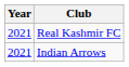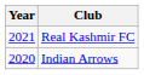 <table class="wikitable", sortable=yes;>
 <tr>
 <th>Year</th>
 <th>Club</th>
 </tr>
 <tr>
 <td><a href='#'>2021</a></td>
 <td> <a href='#'>Real Kashmir FC</a></td>
 </tr>
 <tr>
-<td><a href='#'>2021</a></td>
+<td><a href='#'>2020</a></td>
 <td> <a href='#'>Indian Arrows</a></td>
 </tr>
 </table>
